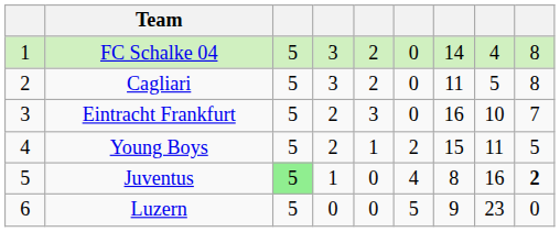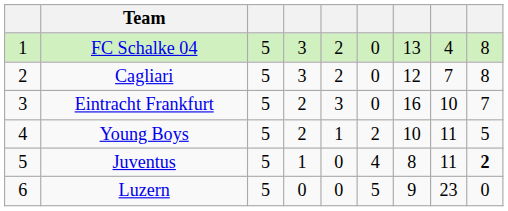 <table class="wikitable" style="text-align: center;">
 <tr>
 <th width="25"></th>
 <th width="175">Team</th>
 <th width="25"></th>
 <th width="25"></th>
 <th width="25"></th>
 <th width="25"></th>
 <th width="25"></th>
 <th width="25"></th>
 <th width="25"></th>
 </tr>
 <tr style="background: #D0F0C0">
 <td>1</td>
 <td><a href='#'>FC Schalke 04</a></td>
 <td>5</td>
 <td>3</td>
 <td>2</td>
 <td>0</td>
-<td>14</td>
+<td>13</td>
 <td>4</td>
 <td>8</td>
 </tr>
 <tr>
 <td>2</td>
 <td><a href='#'>Cagliari</a></td>
 <td>5</td>
 <td>3</td>
 <td>2</td>
 <td>0</td>
-<td>11</td>
-<td>5</td>
+<td>12</td>
+<td>7</td>
 <td>8</td>
 </tr>
 <tr>
 <td>3</td>
 <td><a href='#'>Eintracht Frankfurt</a></td>
 <td>5</td>
 <td>2</td>
 <td>3</td>
 <td>0</td>
 <td>16</td>
 <td>10</td>
 <td>7</td>
 </tr>
 <tr>
 <td>4</td>
 <td><a href='#'>Young Boys</a></td>
 <td>5</td>
 <td>2</td>
 <td>1</td>
 <td>2</td>
-<td>15</td>
+<td>10</td>
 <td>11</td>
 <td>5</td>
 </tr>
 <tr>
 <td>5</td>
 <td><a href='#'>Juventus</a></td>
-<td style="background: lightgreen;">5</td>
+<td>5</td>
 <td>1</td>
 <td>0</td>
 <td>4</td>
 <td>8</td>
-<td>16</td>
+<td>11</td>
 <td><strong>2</strong></td>
 </tr>
 <tr>
 <td>6</td>
 <td><a href='#'>Luzern</a></td>
 <td>5</td>
 <td>0</td>
 <td>0</td>
 <td>5</td>
 <td>9</td>
 <td>23</td>
 <td>0</td>
 </tr>
 </table>
